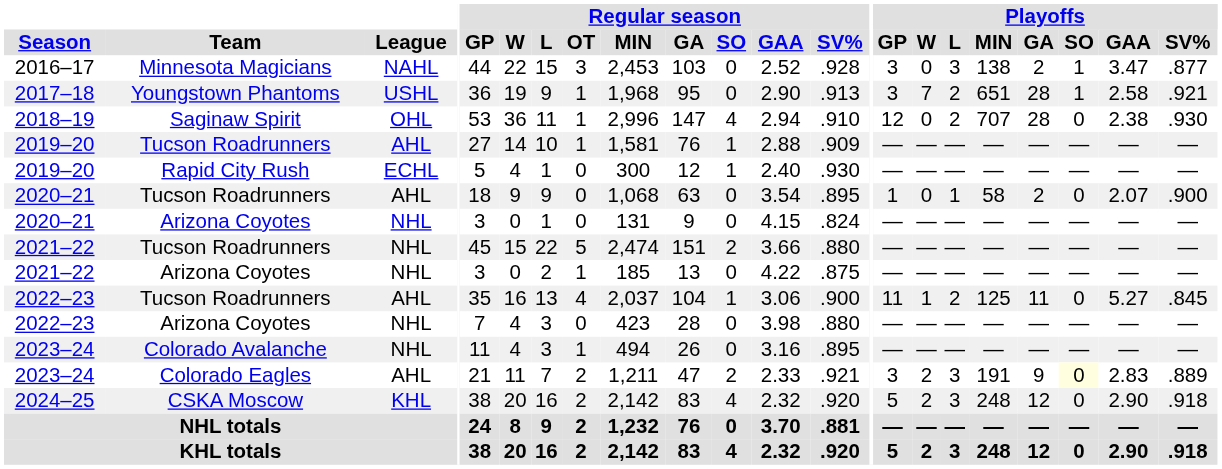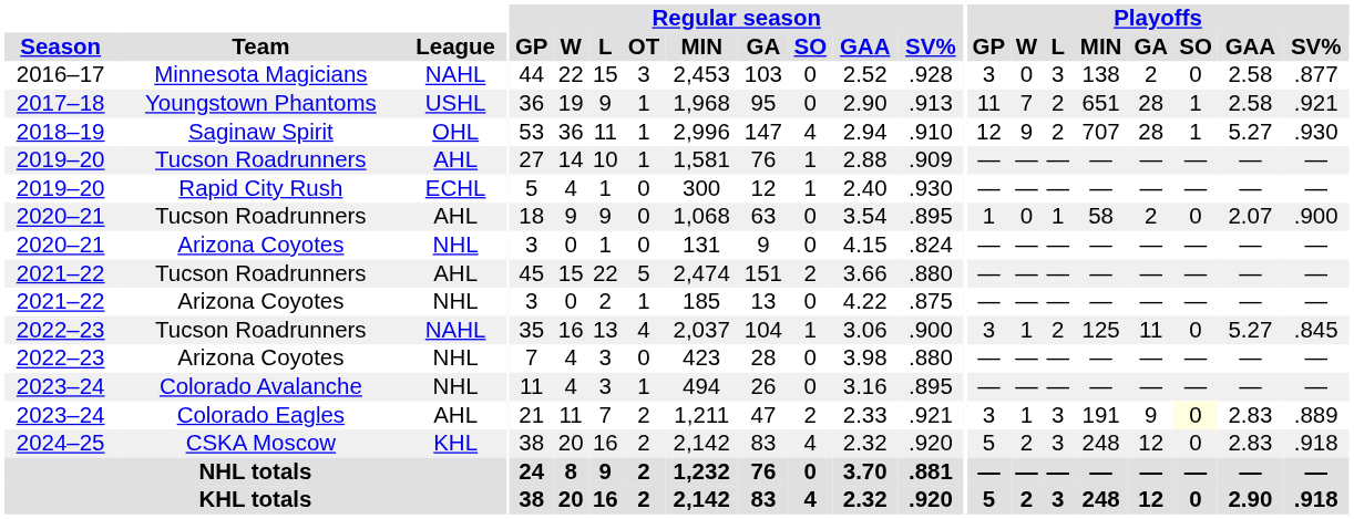 <table border="0" cellpadding="1" cellspacing="0" style="text-align:center; width:75%;">
 <tr bgcolor="#e0e0e0">
 <th colspan="3" bgcolor="#ffffff"></th>
 <th rowspan="99" bgcolor="#ffffff"></th>
 <th colspan="9" bgcolor="#e0e0e0"><a href='#'>Regular season</a></th>
 <th rowspan="99" bgcolor="#ffffff"></th>
 <th colspan="8" bgcolor="#e0e0e0"><a href='#'>Playoffs</a></th>
 </tr>
 <tr bgcolor="#e0e0e0">
 <th><a href='#'>Season</a></th>
 <th>Team</th>
 <th>League</th>
 <th>GP</th>
 <th>W</th>
 <th>L</th>
 <th>OT</th>
 <th>MIN</th>
 <th>GA</th>
 <th><a href='#'>SO</a></th>
 <th><a href='#'>GAA</a></th>
 <th><a href='#'>SV%</a></th>
 <th>GP</th>
 <th>W</th>
 <th>L</th>
 <th>MIN</th>
 <th>GA</th>
 <th>SO</th>
 <th>GAA</th>
 <th>SV%</th>
 </tr>
 <tr>
 <td 2016–17 NAHL season>2016–17</td>
 <td><a href='#'>Minnesota Magicians</a></td>
 <td><a href='#'>NAHL</a></td>
 <td>44</td>
 <td>22</td>
 <td>15</td>
 <td>3</td>
 <td>2,453</td>
 <td>103</td>
 <td>0</td>
 <td>2.52</td>
 <td>.928</td>
 <td>3</td>
 <td>0</td>
 <td>3</td>
 <td>138</td>
 <td>2</td>
-<td>1</td>
-<td>3.47</td>
+<td>0</td>
+<td>2.58</td>
 <td>.877</td>
 </tr>
 <tr bgcolor="#f0f0f0">
 <td><a href='#'>2017–18</a></td>
 <td><a href='#'>Youngstown Phantoms</a></td>
 <td><a href='#'>USHL</a></td>
 <td>36</td>
 <td>19</td>
 <td>9</td>
 <td>1</td>
 <td>1,968</td>
 <td>95</td>
 <td>0</td>
 <td>2.90</td>
 <td>.913</td>
-<td>3</td>
+<td>11</td>
 <td>7</td>
 <td>2</td>
 <td>651</td>
 <td>28</td>
 <td>1</td>
 <td>2.58</td>
 <td>.921</td>
 </tr>
 <tr>
 <td><a href='#'>2018–19</a></td>
 <td><a href='#'>Saginaw Spirit</a></td>
 <td><a href='#'>OHL</a></td>
 <td>53</td>
 <td>36</td>
 <td>11</td>
 <td>1</td>
 <td>2,996</td>
 <td>147</td>
 <td>4</td>
 <td>2.94</td>
 <td>.910</td>
 <td>12</td>
-<td>0</td>
+<td>9</td>
 <td>2</td>
 <td>707</td>
 <td>28</td>
-<td>0</td>
-<td>2.38</td>
+<td>1</td>
+<td>5.27</td>
 <td>.930</td>
 </tr>
 <tr bgcolor="#f0f0f0">
 <td><a href='#'>2019–20</a></td>
 <td><a href='#'>Tucson Roadrunners</a></td>
 <td><a href='#'>AHL</a></td>
 <td>27</td>
 <td>14</td>
 <td>10</td>
 <td>1</td>
 <td>1,581</td>
 <td>76</td>
 <td>1</td>
 <td>2.88</td>
 <td>.909</td>
 <td>—</td>
 <td>—</td>
 <td>—</td>
 <td>—</td>
 <td>—</td>
 <td>—</td>
 <td>—</td>
 <td>—</td>
 </tr>
 <tr>
 <td><a href='#'>2019–20</a></td>
 <td><a href='#'>Rapid City Rush</a></td>
 <td><a href='#'>ECHL</a></td>
 <td>5</td>
 <td>4</td>
 <td>1</td>
 <td>0</td>
 <td>300</td>
 <td>12</td>
 <td>1</td>
 <td>2.40</td>
 <td>.930</td>
 <td>—</td>
 <td>—</td>
 <td>—</td>
 <td>—</td>
 <td>—</td>
 <td>—</td>
 <td>—</td>
 <td>—</td>
 </tr>
 <tr bgcolor="#f0f0f0">
 <td><a href='#'>2020–21</a></td>
 <td>Tucson Roadrunners</td>
 <td>AHL</td>
 <td>18</td>
 <td>9</td>
 <td>9</td>
 <td>0</td>
 <td>1,068</td>
 <td>63</td>
 <td>0</td>
 <td>3.54</td>
 <td>.895</td>
 <td>1</td>
 <td>0</td>
 <td>1</td>
 <td>58</td>
 <td>2</td>
 <td>0</td>
 <td>2.07</td>
 <td>.900</td>
 </tr>
 <tr>
 <td><a href='#'>2020–21</a></td>
 <td><a href='#'>Arizona Coyotes</a></td>
 <td><a href='#'>NHL</a></td>
 <td>3</td>
 <td>0</td>
 <td>1</td>
 <td>0</td>
 <td>131</td>
 <td>9</td>
 <td>0</td>
 <td>4.15</td>
 <td>.824</td>
 <td>—</td>
 <td>—</td>
 <td>—</td>
 <td>—</td>
 <td>—</td>
 <td>—</td>
 <td>—</td>
 <td>—</td>
 </tr>
 <tr bgcolor="#f0f0f0">
 <td><a href='#'>2021–22</a></td>
 <td>Tucson Roadrunners</td>
-<td>NHL</td>
+<td>AHL</td>
 <td>45</td>
 <td>15</td>
 <td>22</td>
 <td>5</td>
 <td>2,474</td>
 <td>151</td>
 <td>2</td>
 <td>3.66</td>
 <td>.880</td>
 <td>—</td>
 <td>—</td>
 <td>—</td>
 <td>—</td>
 <td>—</td>
 <td>—</td>
 <td>—</td>
 <td>—</td>
 </tr>
 <tr>
 <td><a href='#'>2021–22</a></td>
 <td>Arizona Coyotes</td>
 <td>NHL</td>
 <td>3</td>
 <td>0</td>
 <td>2</td>
 <td>1</td>
 <td>185</td>
 <td>13</td>
 <td>0</td>
 <td>4.22</td>
 <td>.875</td>
 <td>—</td>
 <td>—</td>
 <td>—</td>
 <td>—</td>
 <td>—</td>
 <td>—</td>
 <td>—</td>
 <td>—</td>
 </tr>
 <tr bgcolor="#f0f0f0">
 <td><a href='#'>2022–23</a></td>
 <td>Tucson Roadrunners</td>
-<td>AHL</td>
+<td><a href='#'>NAHL</a></td>
 <td>35</td>
 <td>16</td>
 <td>13</td>
 <td>4</td>
 <td>2,037</td>
 <td>104</td>
 <td>1</td>
 <td>3.06</td>
 <td>.900</td>
-<td>11</td>
+<td>3</td>
 <td>1</td>
 <td>2</td>
 <td>125</td>
 <td>11</td>
 <td>0</td>
 <td>5.27</td>
 <td>.845</td>
 </tr>
 <tr>
 <td><a href='#'>2022–23</a></td>
 <td>Arizona Coyotes</td>
 <td>NHL</td>
 <td>7</td>
 <td>4</td>
 <td>3</td>
 <td>0</td>
 <td>423</td>
 <td>28</td>
 <td>0</td>
 <td>3.98</td>
 <td>.880</td>
 <td>—</td>
 <td>—</td>
 <td>—</td>
 <td>—</td>
 <td>—</td>
 <td>—</td>
 <td>—</td>
 <td>—</td>
 </tr>
 <tr bgcolor="#f0f0f0">
 <td><a href='#'>2023–24</a></td>
 <td><a href='#'>Colorado Avalanche</a></td>
 <td>NHL</td>
 <td>11</td>
 <td>4</td>
 <td>3</td>
 <td>1</td>
 <td>494</td>
 <td>26</td>
 <td>0</td>
 <td>3.16</td>
 <td>.895</td>
 <td>—</td>
 <td>—</td>
 <td>—</td>
 <td>—</td>
 <td>—</td>
 <td>—</td>
 <td>—</td>
 <td>—</td>
 </tr>
 <tr>
 <td><a href='#'>2023–24</a></td>
 <td><a href='#'>Colorado Eagles</a></td>
 <td>AHL</td>
 <td>21</td>
 <td>11</td>
 <td>7</td>
 <td>2</td>
 <td>1,211</td>
 <td>47</td>
 <td>2</td>
 <td>2.33</td>
 <td>.921</td>
 <td>3</td>
-<td>2</td>
+<td>1</td>
 <td>3</td>
 <td>191</td>
 <td>9</td>
 <td style="background: lightyellow;">0</td>
 <td>2.83</td>
 <td>.889</td>
 </tr>
 <tr bgcolor="#f0f0f0">
 <td><a href='#'>2024–25</a></td>
 <td><a href='#'>CSKA Moscow</a></td>
 <td><a href='#'>KHL</a></td>
 <td>38</td>
 <td>20</td>
 <td>16</td>
 <td>2</td>
 <td>2,142</td>
 <td>83</td>
 <td>4</td>
 <td>2.32</td>
 <td>.920</td>
 <td>5</td>
 <td>2</td>
 <td>3</td>
 <td>248</td>
 <td>12</td>
 <td>0</td>
-<td>2.90</td>
+<td>2.83</td>
 <td>.918</td>
 </tr>
 <tr bgcolor="#e0e0e0">
 <th colspan="3">NHL totals</th>
 <th>24</th>
 <th>8</th>
 <th>9</th>
 <th>2</th>
 <th>1,232</th>
 <th>76</th>
 <th>0</th>
 <th>3.70</th>
 <th>.881</th>
 <th>—</th>
 <th>—</th>
 <th>—</th>
 <th>—</th>
 <th>—</th>
 <th>—</th>
 <th>—</th>
 <th>—</th>
 </tr>
 <tr bgcolor="#e0e0e0">
 <th colspan="3">KHL totals</th>
 <th>38</th>
 <th>20</th>
 <th>16</th>
 <th>2</th>
 <th>2,142</th>
 <th>83</th>
 <th>4</th>
 <th>2.32</th>
 <th>.920</th>
 <th>5</th>
 <th>2</th>
 <th>3</th>
 <th>248</th>
 <th>12</th>
 <th>0</th>
 <th>2.90</th>
 <th>.918</th>
 </tr>
 </table>
